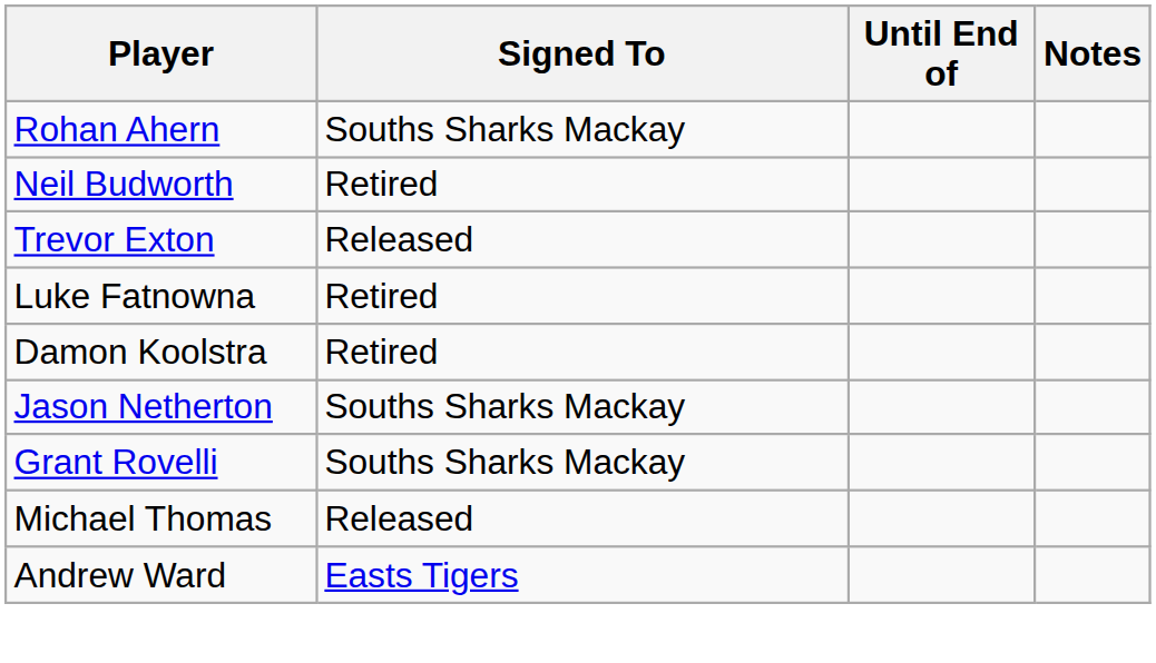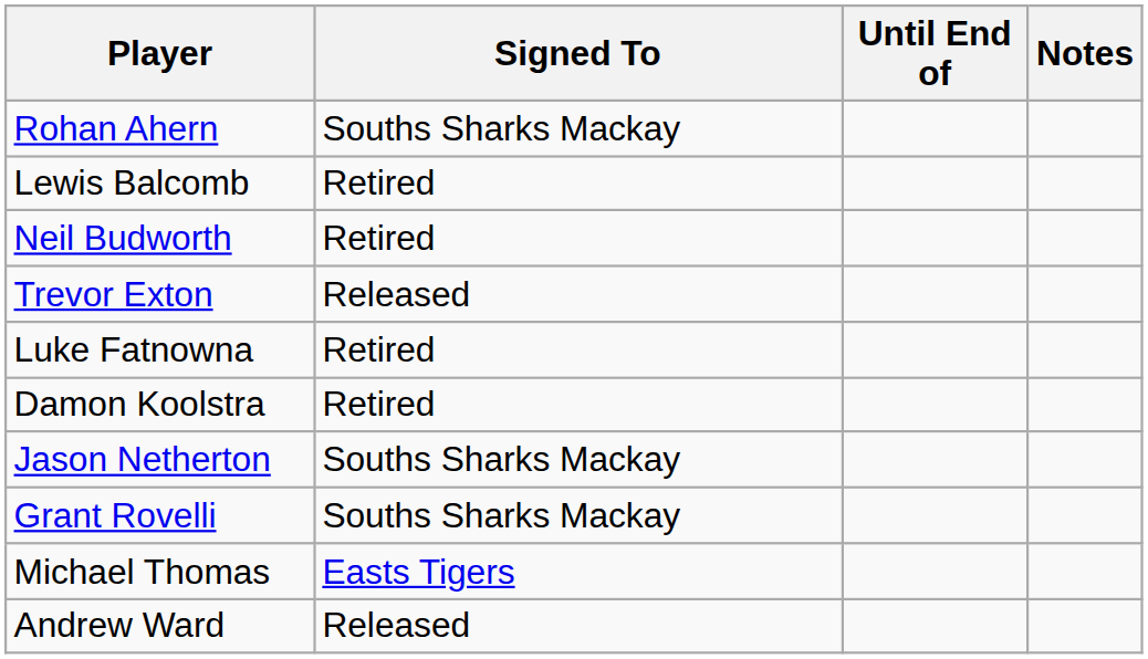 <table class="wikitable" style="font-size:90%">
 <tr style="background:#efefef;">
 <th style="width:120px;">Player</th>
 <th style="width:210px;">Signed To</th>
 <th style="width:70px;">Until End of</th>
 <th style="width:40px;">Notes</th>
 </tr>
 <tr>
 <td><a href='#'>Rohan Ahern</a></td>
 <td> Souths Sharks Mackay</td>
+<td></td>
+<td></td>
+</tr>
+<tr>
+<td>Lewis Balcomb</td>
+<td>Retired</td>
 <td></td>
 <td></td>
 </tr>
 <tr>
 <td><a href='#'>Neil Budworth</a></td>
 <td>Retired</td>
 <td></td>
 <td></td>
 </tr>
 <tr>
 <td><a href='#'>Trevor Exton</a></td>
 <td>Released</td>
 <td></td>
 <td></td>
 </tr>
 <tr>
 <td>Luke Fatnowna</td>
 <td>Retired</td>
 <td></td>
 <td></td>
 </tr>
 <tr>
 <td>Damon Koolstra</td>
 <td>Retired</td>
 <td></td>
 <td></td>
 </tr>
 <tr>
 <td><a href='#'>Jason Netherton</a></td>
 <td> Souths Sharks Mackay</td>
 <td></td>
 <td></td>
 </tr>
 <tr>
 <td><a href='#'>Grant Rovelli</a></td>
 <td> Souths Sharks Mackay</td>
 <td></td>
 <td></td>
 </tr>
 <tr>
 <td>Michael Thomas</td>
-<td>Released</td>
+<td> <a href='#'>Easts Tigers</a></td>
 <td></td>
 <td></td>
 </tr>
 <tr>
 <td>Andrew Ward</td>
-<td> <a href='#'>Easts Tigers</a></td>
+<td>Released</td>
 <td></td>
 <td></td>
 </tr>
 </table>
